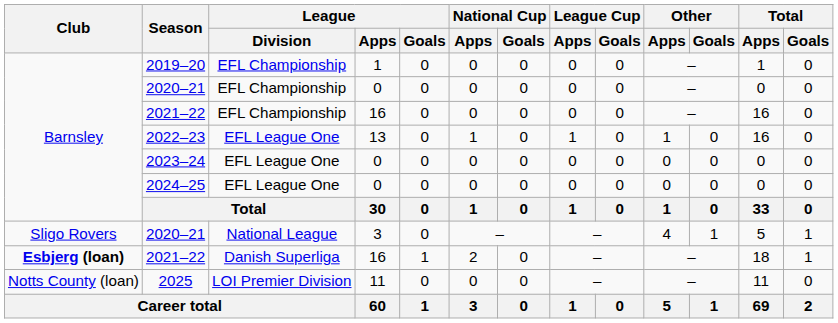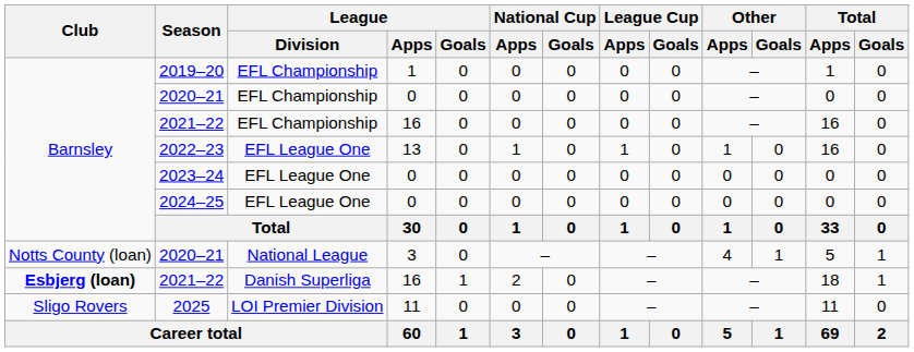 <table class="wikitable" style="text-align: center;">
 <tr>
 <th rowspan="2">Club</th>
 <th rowspan="2">Season</th>
 <th colspan="3">League</th>
 <th colspan="2">National Cup</th>
 <th colspan="2">League Cup</th>
 <th colspan="2">Other</th>
 <th colspan="2">Total</th>
 </tr>
 <tr>
 <th>Division</th>
 <th>Apps</th>
 <th>Goals</th>
 <th>Apps</th>
 <th>Goals</th>
 <th>Apps</th>
 <th>Goals</th>
 <th>Apps</th>
 <th>Goals</th>
 <th>Apps</th>
 <th>Goals</th>
 </tr>
 <tr>
 <td rowspan="7"><a href='#'>Barnsley</a></td>
 <td><a href='#'>2019–20</a></td>
 <td><a href='#'>EFL Championship</a></td>
 <td>1</td>
 <td>0</td>
 <td>0</td>
 <td>0</td>
 <td>0</td>
 <td>0</td>
 <td colspan="2">–</td>
 <td>1</td>
 <td>0</td>
 </tr>
 <tr>
 <td><a href='#'>2020–21</a></td>
 <td>EFL Championship</td>
 <td>0</td>
 <td>0</td>
 <td>0</td>
 <td>0</td>
 <td>0</td>
 <td>0</td>
 <td colspan="2">–</td>
 <td>0</td>
 <td>0</td>
 </tr>
 <tr>
 <td><a href='#'>2021–22</a></td>
 <td>EFL Championship</td>
 <td>16</td>
 <td>0</td>
 <td>0</td>
 <td>0</td>
 <td>0</td>
 <td>0</td>
 <td colspan="2">–</td>
 <td>16</td>
 <td>0</td>
 </tr>
 <tr>
 <td><a href='#'>2022–23</a></td>
 <td><a href='#'>EFL League One</a></td>
 <td>13</td>
 <td>0</td>
 <td>1</td>
 <td>0</td>
 <td>1</td>
 <td>0</td>
 <td>1</td>
 <td>0</td>
 <td>16</td>
 <td>0</td>
 </tr>
 <tr>
 <td><a href='#'>2023–24</a></td>
 <td>EFL League One</td>
 <td>0</td>
 <td>0</td>
 <td>0</td>
 <td>0</td>
 <td>0</td>
 <td>0</td>
 <td>0</td>
 <td>0</td>
 <td>0</td>
 <td>0</td>
 </tr>
 <tr>
 <td><a href='#'>2024–25</a></td>
 <td>EFL League One</td>
 <td>0</td>
 <td>0</td>
 <td>0</td>
 <td>0</td>
 <td>0</td>
 <td>0</td>
 <td>0</td>
 <td>0</td>
 <td>0</td>
 <td>0</td>
 </tr>
 <tr>
 <th colspan="2">Total</th>
 <th>30</th>
 <th>0</th>
 <th>1</th>
 <th>0</th>
 <th>1</th>
 <th>0</th>
 <th>1</th>
 <th>0</th>
 <th>33</th>
 <th>0</th>
 </tr>
 <tr>
-<td><a href='#'>Sligo Rovers</a></td>
+<td><a href='#'>Notts County</a> (loan)</td>
 <td><a href='#'>2020–21</a></td>
 <td><a href='#'>National League</a></td>
 <td>3</td>
 <td>0</td>
 <td colspan="2">–</td>
 <td colspan="2">–</td>
 <td>4</td>
 <td>1</td>
 <td>5</td>
 <td>1</td>
 </tr>
 <tr>
 <td><strong><a href='#'>Esbjerg</a> (loan)</strong></td>
 <td><a href='#'>2021–22</a></td>
 <td><a href='#'>Danish Superliga</a></td>
 <td>16</td>
 <td>1</td>
 <td>2</td>
 <td>0</td>
 <td colspan="2">–</td>
 <td colspan="2">–</td>
 <td>18</td>
 <td>1</td>
 </tr>
 <tr>
-<td><a href='#'>Notts County</a> (loan)</td>
+<td><a href='#'>Sligo Rovers</a></td>
 <td><a href='#'>2025</a></td>
 <td><a href='#'>LOI Premier Division</a></td>
 <td>11</td>
 <td>0</td>
 <td>0</td>
 <td>0</td>
 <td colspan="2">–</td>
 <td colspan="2">–</td>
 <td>11</td>
 <td>0</td>
 </tr>
 <tr>
 <th colspan="3">Career total</th>
 <th>60</th>
 <th>1</th>
 <th>3</th>
 <th>0</th>
 <th>1</th>
 <th>0</th>
 <th>5</th>
 <th>1</th>
 <th>69</th>
 <th>2</th>
 </tr>
 </table>
